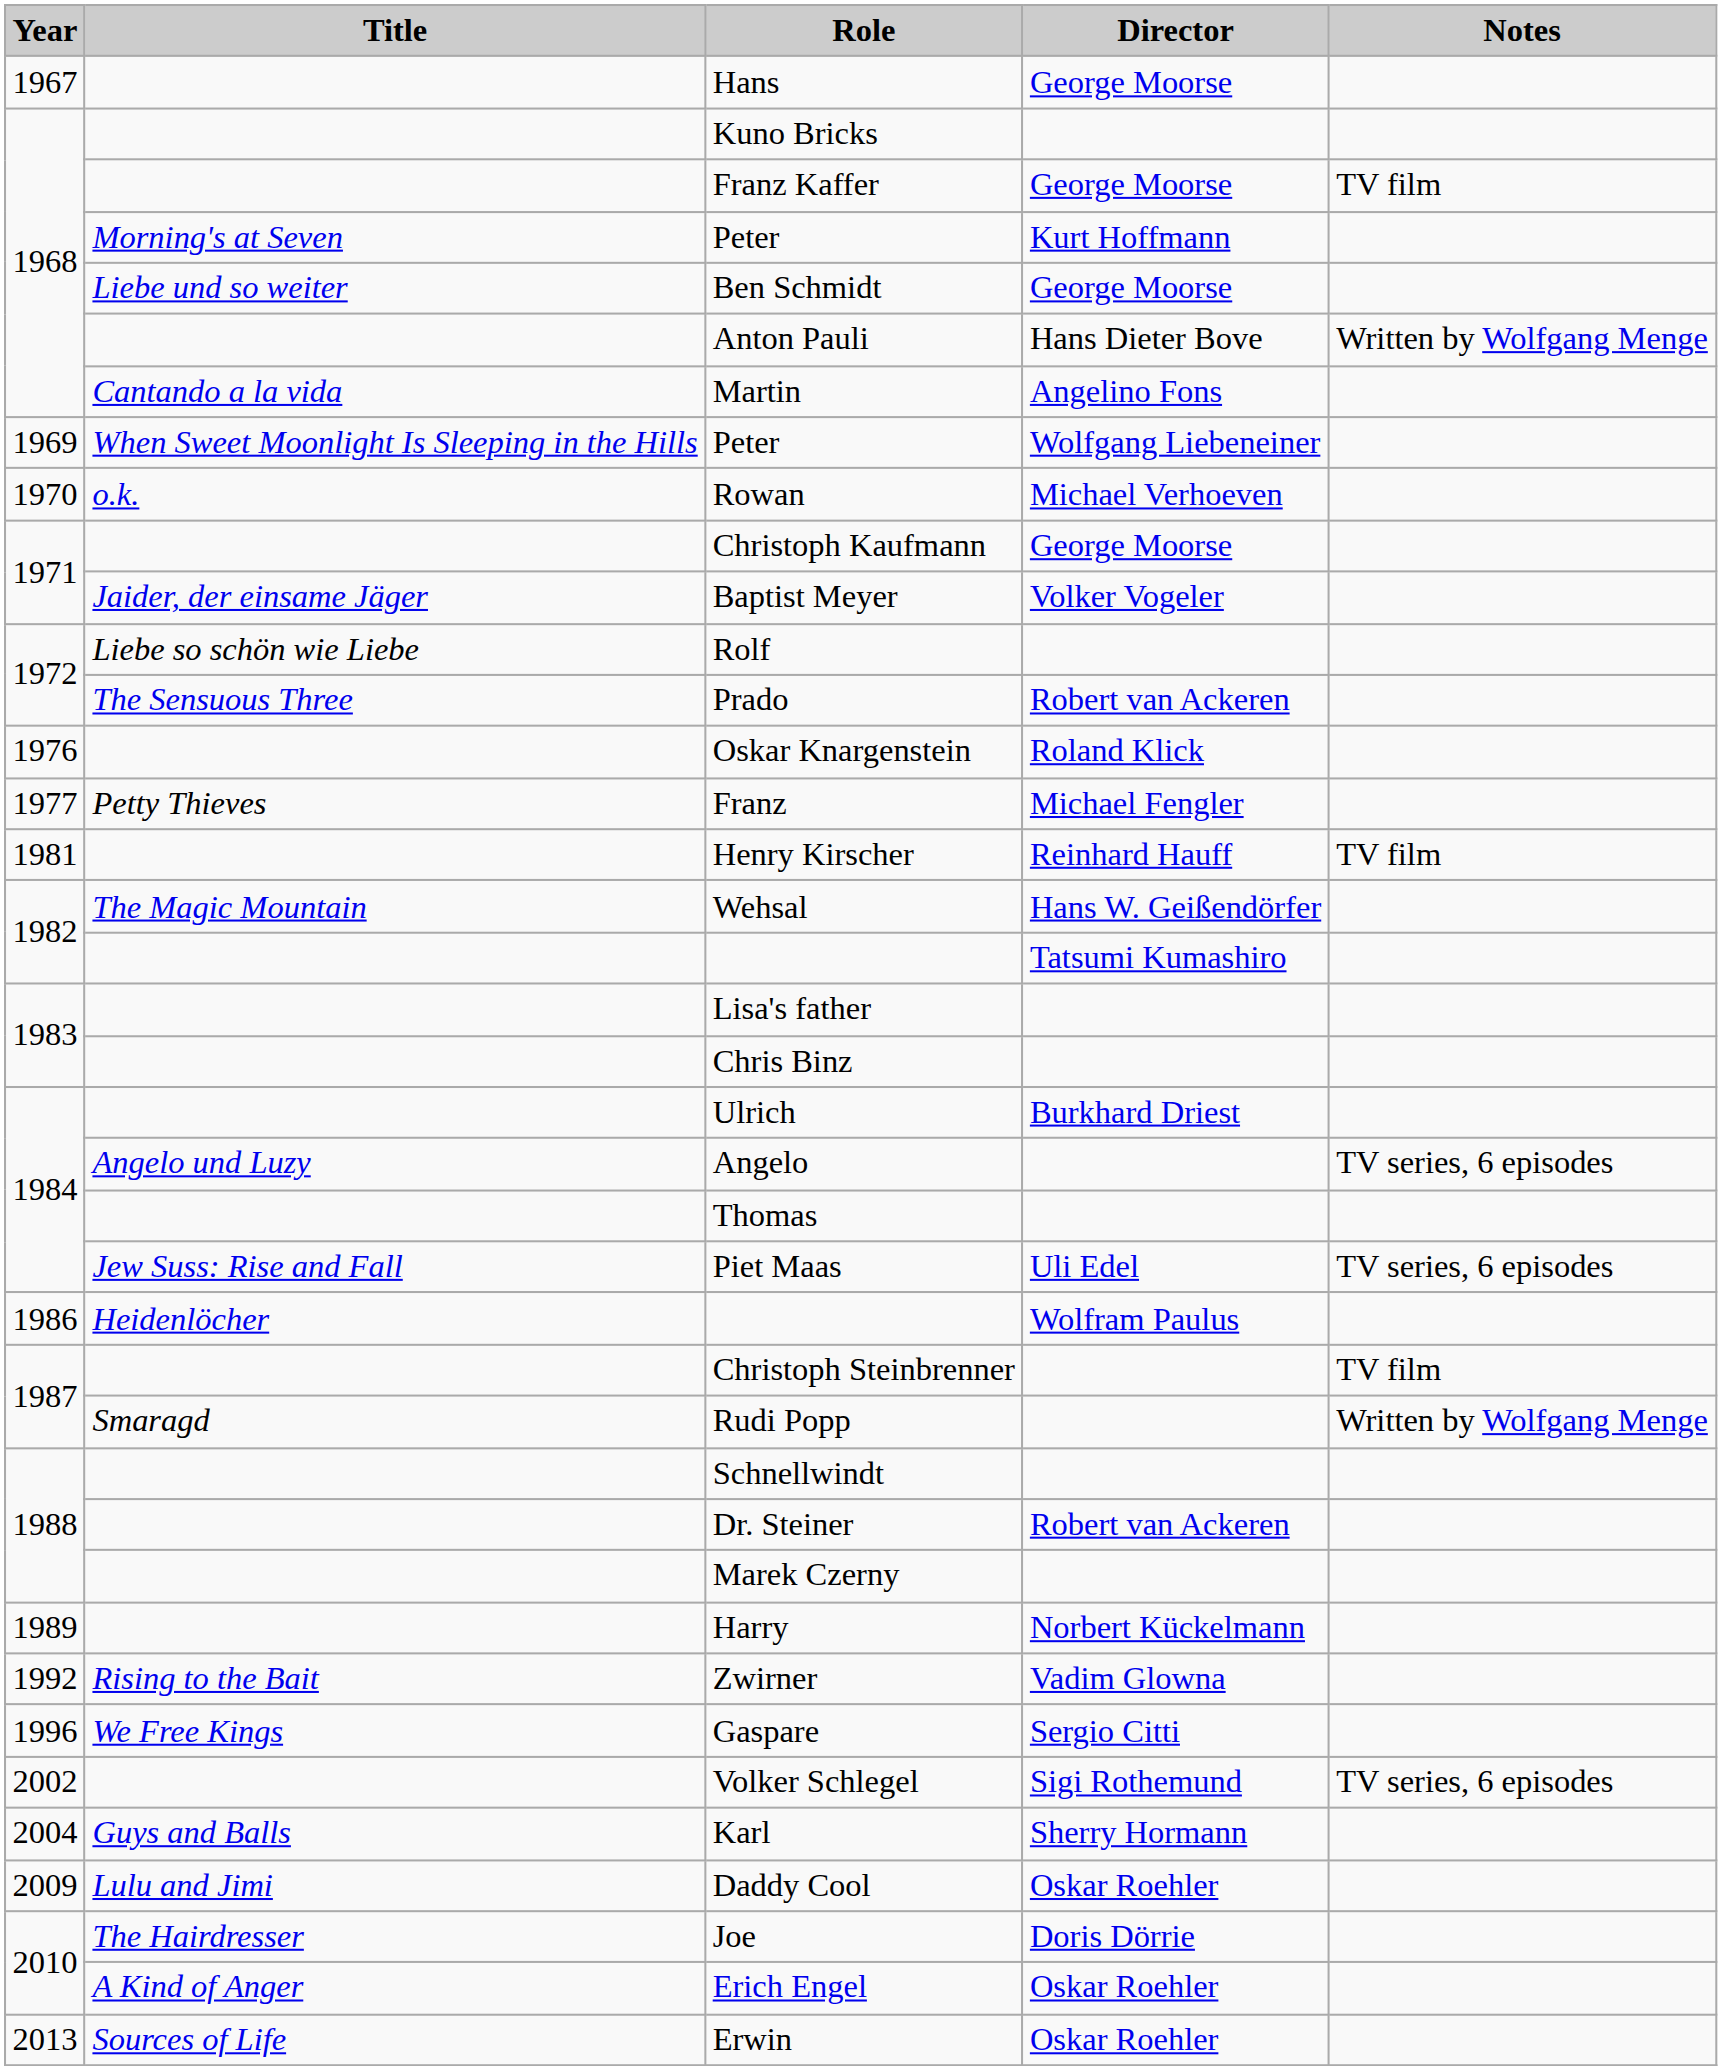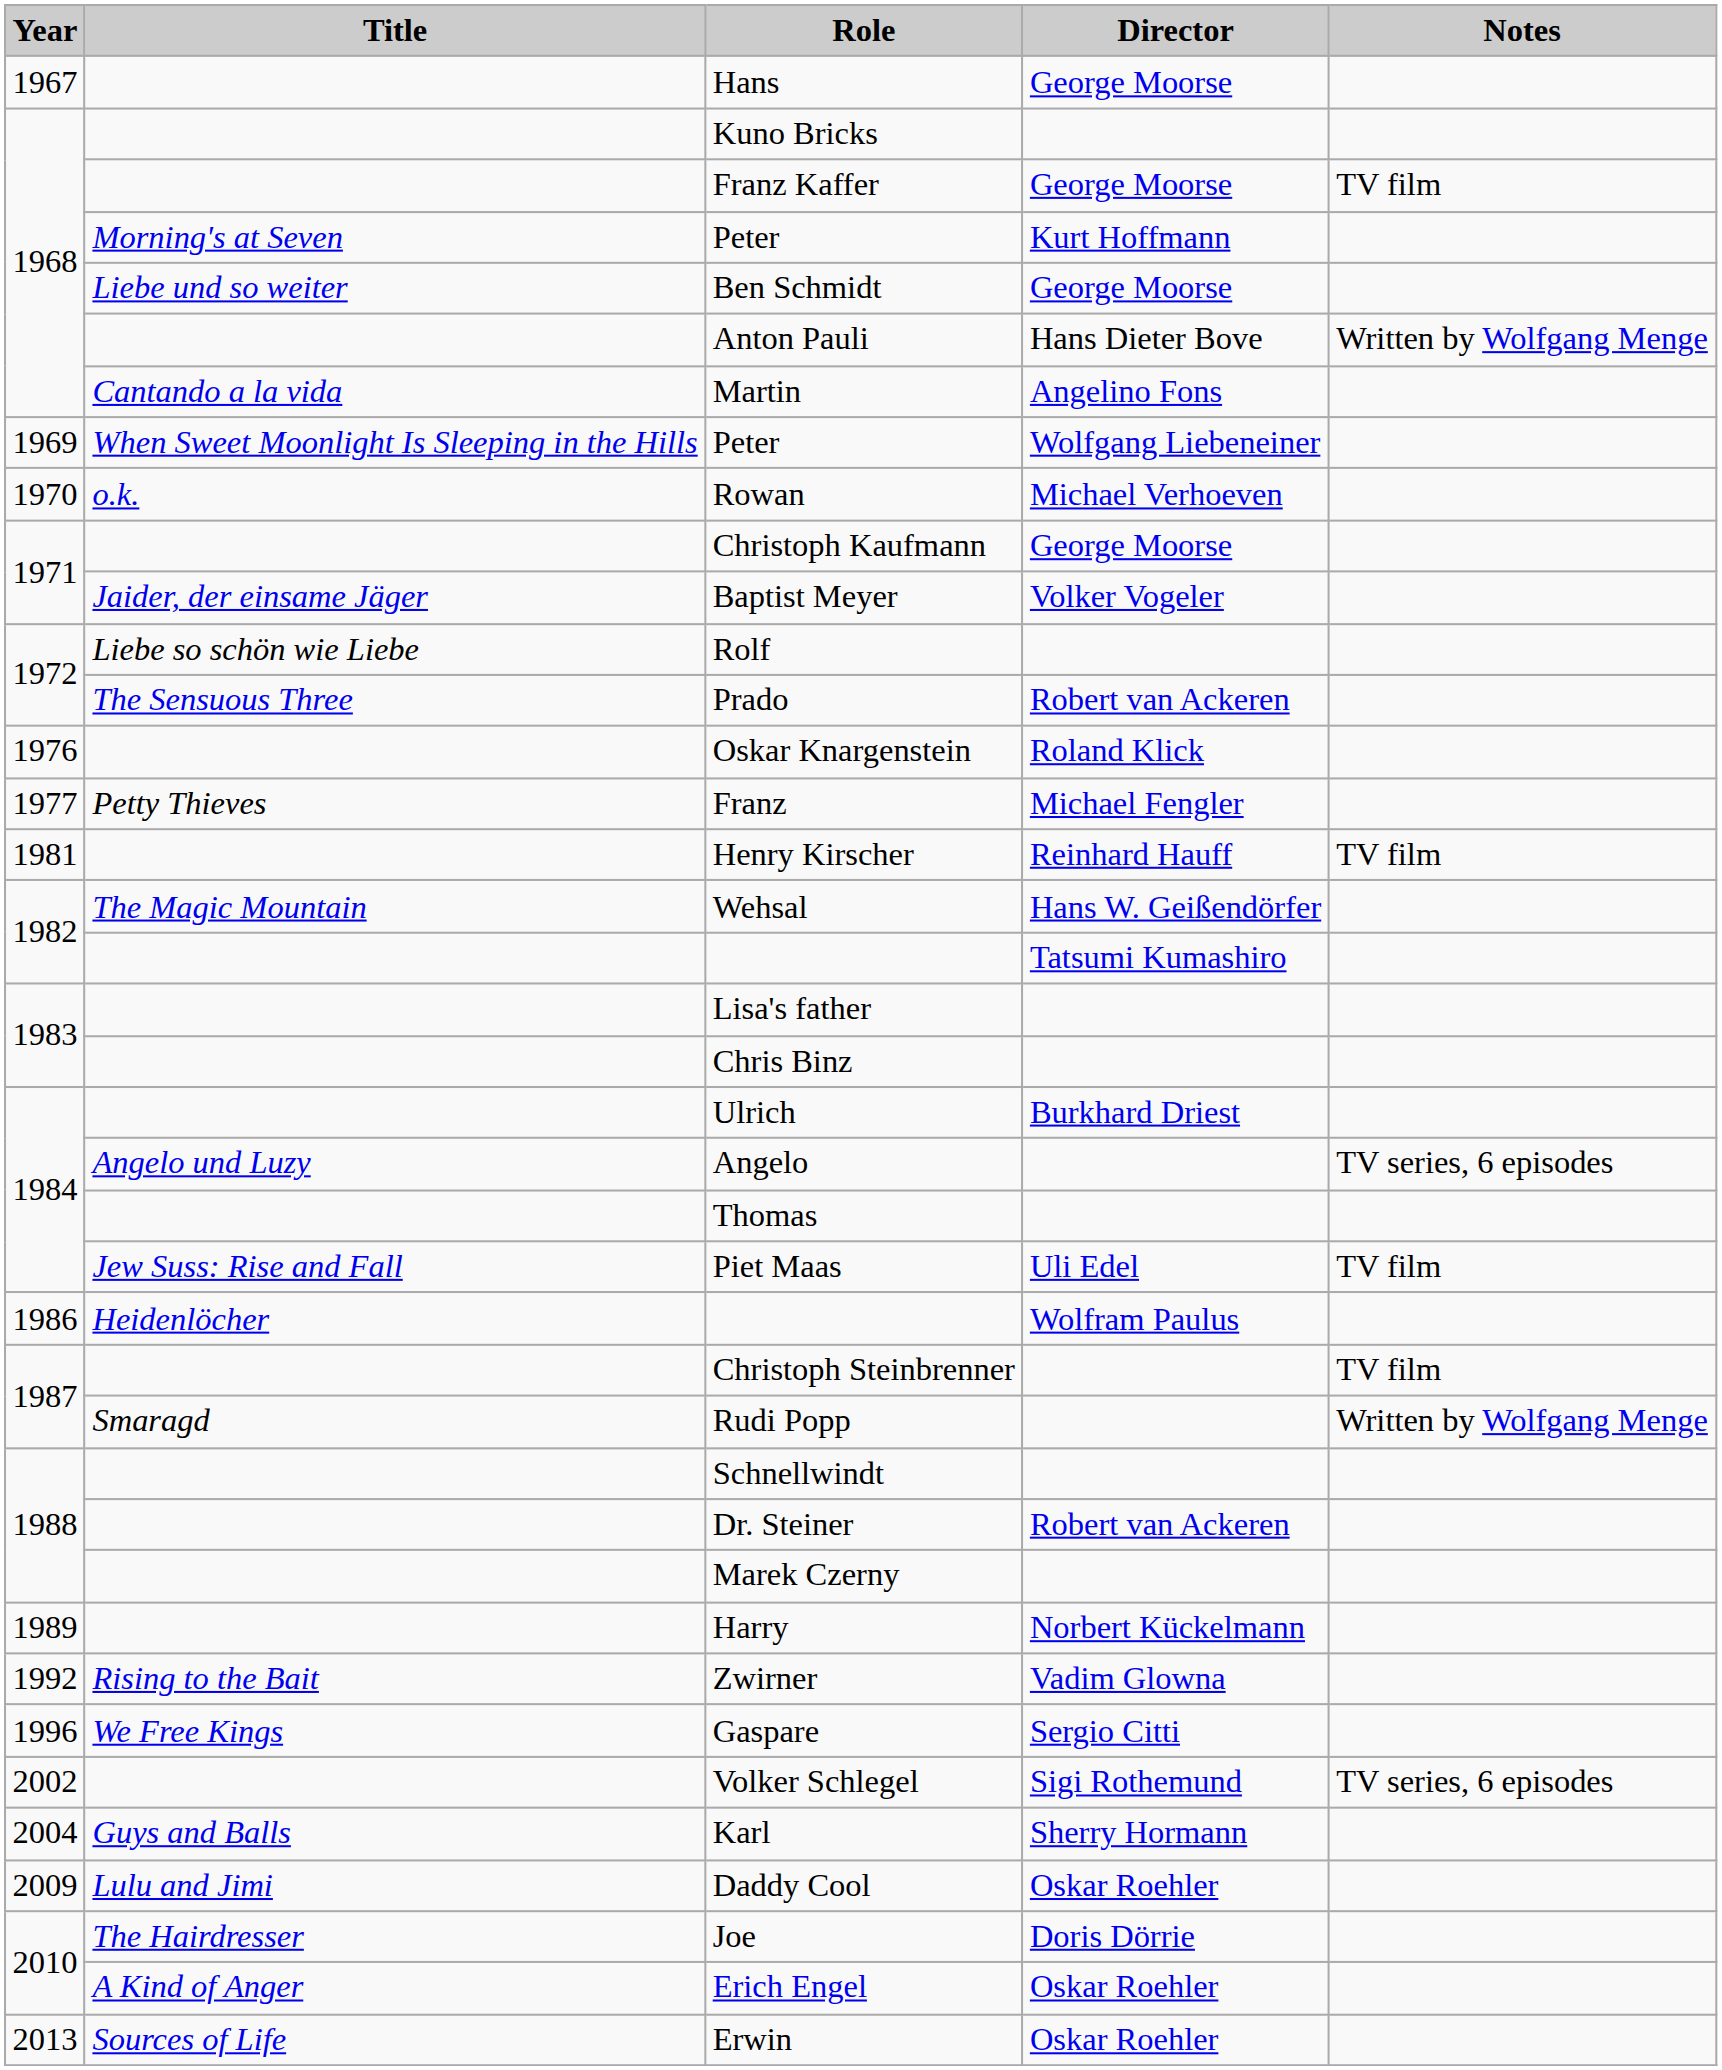 <table class="wikitable">
 <tr>
 <th style="background: #CCCCCC;">Year</th>
 <th style="background: #CCCCCC;">Title</th>
 <th style="background: #CCCCCC;">Role</th>
 <th style="background: #CCCCCC;">Director</th>
 <th style="background: #CCCCCC;">Notes</th>
 </tr>
 <tr>
 <td>1967</td>
 <td><em></em></td>
 <td>Hans</td>
 <td><a href='#'>George Moorse</a></td>
 <td></td>
 </tr>
 <tr>
 <td rowspan=6>1968</td>
 <td><em></em></td>
 <td>Kuno Bricks</td>
 <td></td>
 <td></td>
 </tr>
 <tr>
 <td><em></em></td>
 <td>Franz Kaffer</td>
 <td><a href='#'>George Moorse</a></td>
 <td>TV film</td>
 </tr>
 <tr>
 <td><em><a href='#'>Morning's at Seven</a></em></td>
 <td>Peter</td>
 <td><a href='#'>Kurt Hoffmann</a></td>
 <td></td>
 </tr>
 <tr>
 <td><em><a href='#'>Liebe und so weiter</a></em></td>
 <td>Ben Schmidt</td>
 <td><a href='#'>George Moorse</a></td>
 <td></td>
 </tr>
 <tr>
 <td><em></em></td>
 <td>Anton Pauli</td>
 <td>Hans Dieter Bove</td>
 <td>Written by <a href='#'>Wolfgang Menge</a></td>
 </tr>
 <tr>
 <td><em><a href='#'>Cantando a la vida</a></em></td>
 <td>Martin</td>
 <td><a href='#'>Angelino Fons</a></td>
 <td></td>
 </tr>
 <tr>
 <td>1969</td>
 <td><em><a href='#'>When Sweet Moonlight Is Sleeping in the Hills</a></em></td>
 <td>Peter</td>
 <td><a href='#'>Wolfgang Liebeneiner</a></td>
 <td></td>
 </tr>
 <tr>
 <td>1970</td>
 <td><em><a href='#'>o.k.</a></em></td>
 <td>Rowan</td>
 <td><a href='#'>Michael Verhoeven</a></td>
 <td></td>
 </tr>
 <tr>
 <td rowspan=2>1971</td>
 <td><em></em></td>
 <td>Christoph Kaufmann</td>
 <td><a href='#'>George Moorse</a></td>
 <td></td>
 </tr>
 <tr>
 <td><em><a href='#'>Jaider, der einsame Jäger</a></em></td>
 <td>Baptist Meyer</td>
 <td><a href='#'>Volker Vogeler</a></td>
 <td></td>
 </tr>
 <tr>
 <td rowspan=2>1972</td>
 <td><em>Liebe so schön wie Liebe</em></td>
 <td>Rolf</td>
 <td></td>
 <td></td>
 </tr>
 <tr>
 <td><em><a href='#'>The Sensuous Three</a></em></td>
 <td>Prado</td>
 <td><a href='#'>Robert van Ackeren</a></td>
 <td></td>
 </tr>
 <tr>
 <td>1976</td>
 <td><em></em></td>
 <td>Oskar Knargenstein</td>
 <td><a href='#'>Roland Klick</a></td>
 <td></td>
 </tr>
 <tr>
 <td>1977</td>
 <td><em>Petty Thieves</em></td>
 <td>Franz</td>
 <td><a href='#'>Michael Fengler</a></td>
 <td></td>
 </tr>
 <tr>
 <td>1981</td>
 <td><em></em></td>
 <td>Henry Kirscher</td>
 <td><a href='#'>Reinhard Hauff</a></td>
 <td>TV film</td>
 </tr>
 <tr>
 <td rowspan=2>1982</td>
 <td><em><a href='#'>The Magic Mountain</a></em></td>
 <td>Wehsal</td>
 <td><a href='#'>Hans W. Geißendörfer</a></td>
 <td></td>
 </tr>
 <tr>
 <td><em></em></td>
 <td></td>
 <td><a href='#'>Tatsumi Kumashiro</a></td>
 <td></td>
 </tr>
 <tr>
 <td rowspan=2>1983</td>
 <td><em></em></td>
 <td>Lisa's father</td>
 <td></td>
 <td></td>
 </tr>
 <tr>
 <td><em></em></td>
 <td>Chris Binz</td>
 <td></td>
 <td></td>
 </tr>
 <tr>
 <td rowspan=4>1984</td>
 <td><em></em></td>
 <td>Ulrich</td>
 <td><a href='#'>Burkhard Driest</a></td>
 <td></td>
 </tr>
 <tr>
 <td><em><a href='#'>Angelo und Luzy</a></em></td>
 <td>Angelo</td>
 <td></td>
 <td>TV series, 6 episodes</td>
 </tr>
 <tr>
 <td><em></em></td>
 <td>Thomas</td>
 <td></td>
 <td></td>
 </tr>
 <tr>
 <td><em><a href='#'>Jew Suss: Rise and Fall</a></em></td>
 <td>Piet Maas</td>
 <td><a href='#'>Uli Edel</a></td>
-<td>TV series, 6 episodes</td>
+<td>TV film</td>
 </tr>
 <tr>
 <td>1986</td>
 <td><em><a href='#'>Heidenlöcher</a></em></td>
 <td></td>
 <td><a href='#'>Wolfram Paulus</a></td>
 <td></td>
 </tr>
 <tr>
 <td rowspan=2>1987</td>
 <td><em></em></td>
 <td>Christoph Steinbrenner</td>
 <td></td>
 <td>TV film</td>
 </tr>
 <tr>
 <td><em>Smaragd</em></td>
 <td>Rudi Popp</td>
 <td></td>
 <td>Written by <a href='#'>Wolfgang Menge</a></td>
 </tr>
 <tr>
 <td rowspan=3>1988</td>
 <td><em></em></td>
 <td>Schnellwindt</td>
 <td></td>
 <td></td>
 </tr>
 <tr>
 <td><em></em></td>
 <td>Dr. Steiner</td>
 <td><a href='#'>Robert van Ackeren</a></td>
 <td></td>
 </tr>
 <tr>
 <td><em></em></td>
 <td>Marek Czerny</td>
 <td></td>
 <td></td>
 </tr>
 <tr>
 <td>1989</td>
 <td><em></em></td>
 <td>Harry</td>
 <td><a href='#'>Norbert Kückelmann</a></td>
 <td></td>
 </tr>
 <tr>
 <td>1992</td>
 <td><em><a href='#'>Rising to the Bait</a></em></td>
 <td>Zwirner</td>
 <td><a href='#'>Vadim Glowna</a></td>
 <td></td>
 </tr>
 <tr>
 <td>1996</td>
 <td><em><a href='#'>We Free Kings</a></em></td>
 <td>Gaspare</td>
 <td><a href='#'>Sergio Citti</a></td>
 <td></td>
 </tr>
 <tr>
 <td>2002</td>
 <td><em></em></td>
 <td>Volker Schlegel</td>
 <td><a href='#'>Sigi Rothemund</a></td>
 <td>TV series, 6 episodes</td>
 </tr>
 <tr>
 <td>2004</td>
 <td><em><a href='#'>Guys and Balls</a></em></td>
 <td>Karl</td>
 <td><a href='#'>Sherry Hormann</a></td>
 <td></td>
 </tr>
 <tr>
 <td>2009</td>
 <td><em><a href='#'>Lulu and Jimi</a></em></td>
 <td>Daddy Cool</td>
 <td><a href='#'>Oskar Roehler</a></td>
 <td></td>
 </tr>
 <tr>
 <td rowspan=2>2010</td>
 <td><em><a href='#'>The Hairdresser</a></em></td>
 <td>Joe</td>
 <td><a href='#'>Doris Dörrie</a></td>
 <td></td>
 </tr>
 <tr>
 <td><em><a href='#'>A Kind of Anger</a></em></td>
 <td><a href='#'>Erich Engel</a></td>
 <td><a href='#'>Oskar Roehler</a></td>
 <td></td>
 </tr>
 <tr>
 <td>2013</td>
 <td><em><a href='#'>Sources of Life</a></em></td>
 <td>Erwin</td>
 <td><a href='#'>Oskar Roehler</a></td>
 <td></td>
 </tr>
 <tr>
 </tr>
 </table>
